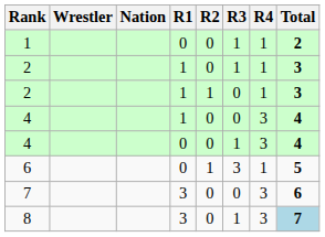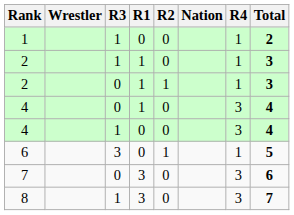 <table class="wikitable sortable" style="text-align:center;">
 <tr>
 <th>Rank</th>
 <th>Wrestler</th>
-<th>Nation</th>
+<th>R3</th>
 <th>R1</th>
 <th>R2</th>
-<th>R3</th>
+<th>Nation</th>
 <th>R4</th>
 <th>Total</th>
 </tr>
 <tr style="background:#cfc;">
 <td>1</td>
 <td align=left></td>
-<td align=left></td>
+<td>1</td>
 <td>0</td>
 <td>0</td>
-<td>1</td>
+<td align=left></td>
 <td>1</td>
 <td><strong>2</strong></td>
 </tr>
 <tr style="background:#cfc;">
 <td>2</td>
 <td align=left></td>
-<td align=left></td>
+<td>1</td>
 <td>1</td>
 <td>0</td>
-<td>1</td>
+<td align=left></td>
 <td>1</td>
 <td><strong>3</strong></td>
 </tr>
 <tr style="background:#cfc;">
 <td>2</td>
 <td align=left></td>
-<td align=left></td>
+<td>0</td>
 <td>1</td>
 <td>1</td>
-<td>0</td>
+<td align=left></td>
 <td>1</td>
 <td><strong>3</strong></td>
 </tr>
 <tr style="background:#cfc;">
 <td>4</td>
 <td align=left></td>
-<td align=left></td>
+<td>0</td>
 <td>1</td>
 <td>0</td>
-<td>0</td>
+<td align=left></td>
 <td>3</td>
 <td><strong>4</strong></td>
 </tr>
 <tr style="background:#cfc;">
 <td>4</td>
 <td align=left></td>
-<td align=left></td>
+<td>1</td>
 <td>0</td>
 <td>0</td>
-<td>1</td>
+<td align=left></td>
 <td>3</td>
 <td><strong>4</strong></td>
 </tr>
 <tr>
 <td>6</td>
 <td align=left></td>
-<td align=left></td>
+<td>3</td>
 <td>0</td>
 <td>1</td>
-<td>3</td>
+<td align=left></td>
 <td>1</td>
 <td><strong>5</strong></td>
 </tr>
 <tr>
 <td>7</td>
 <td align=left></td>
-<td align=left></td>
+<td>0</td>
 <td>3</td>
 <td>0</td>
-<td>0</td>
+<td align=left></td>
 <td>3</td>
 <td><strong>6</strong></td>
 </tr>
 <tr>
 <td>8</td>
 <td align=left></td>
+<td>1</td>
+<td>3</td>
+<td>0</td>
 <td align=left></td>
 <td>3</td>
-<td>0</td>
-<td>1</td>
-<td>3</td>
-<td style="background: lightblue;"><strong>7</strong></td>
+<td><strong>7</strong></td>
 </tr>
 </table>
